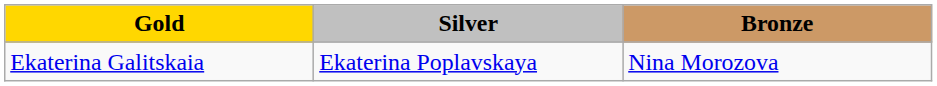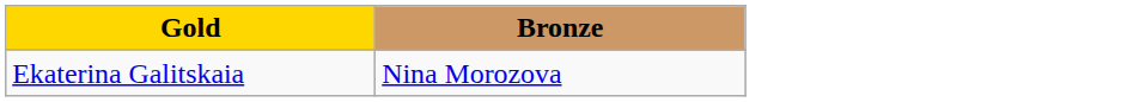 <table class="wikitable" style="text-align:left">
 <tr align="center">
 <td width=200 bgcolor=gold><strong>Gold</strong></td>
-<td width=200 bgcolor=silver><strong>Silver</strong></td>
 <td width=200 bgcolor=CC9966><strong>Bronze</strong></td>
 </tr>
 <tr>
 <td><a href='#'>Ekaterina Galitskaia</a><br><em></em></td>
-<td><a href='#'>Ekaterina Poplavskaya</a><br><em></em></td>
 <td><a href='#'>Nina Morozova</a><br><em></em></td>
 </tr>
 </table>
